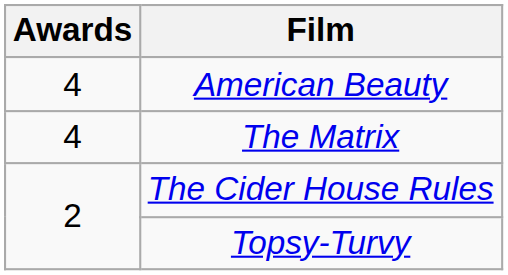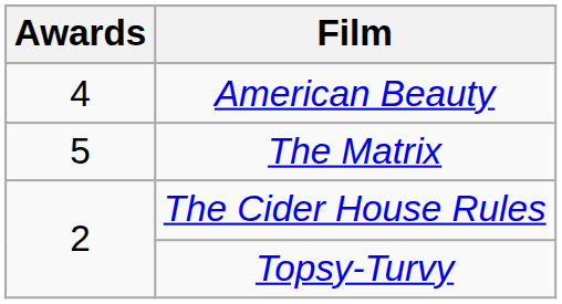 <table class="wikitable" style="text-align: center;">
 <tr>
 <th scope="col" width="55">Awards</th>
 <th scope="col" align="center">Film</th>
 </tr>
 <tr>
 <td style="text-align: center;">4</td>
 <td><em><a href='#'>American Beauty</a></em></td>
 </tr>
 <tr>
-<td style="text-align: center;">4</td>
+<td style="text-align: center;">5</td>
 <td><em><a href='#'>The Matrix</a></em></td>
 </tr>
 <tr>
 <td rowspan=2 style="text-align:center">2</td>
 <td><em><a href='#'>The Cider House Rules</a></em></td>
 </tr>
 <tr>
 <td><em><a href='#'>Topsy-Turvy</a></em></td>
 </tr>
 </table>
